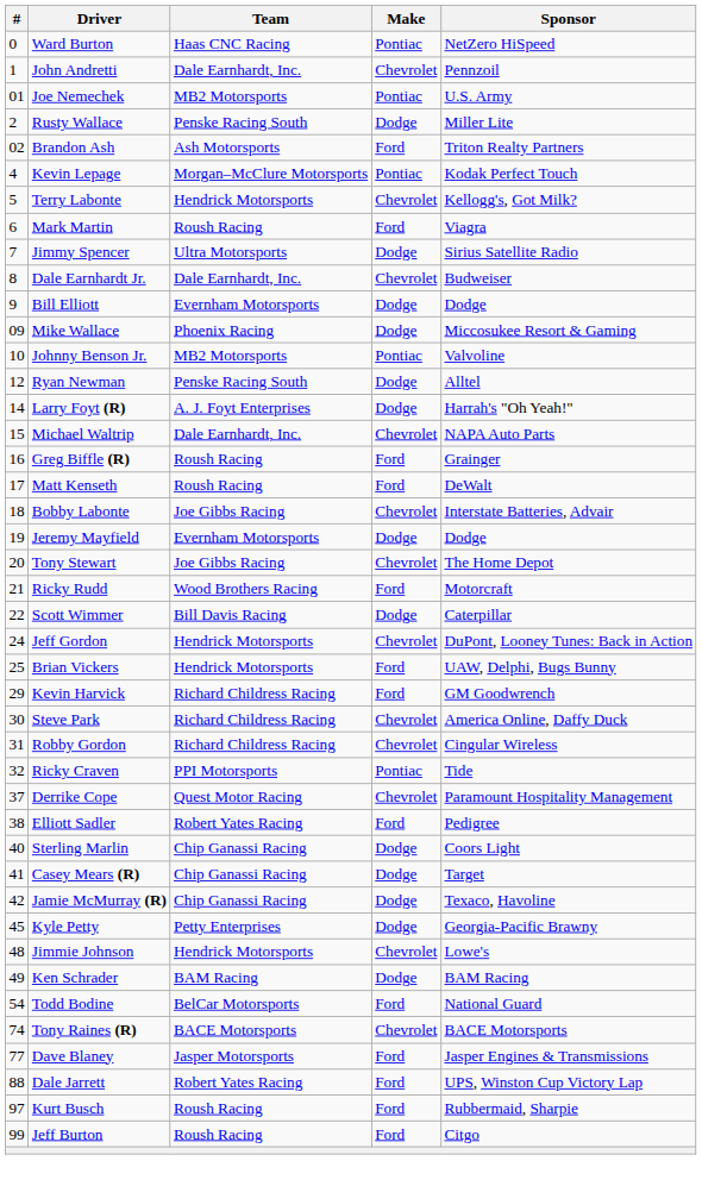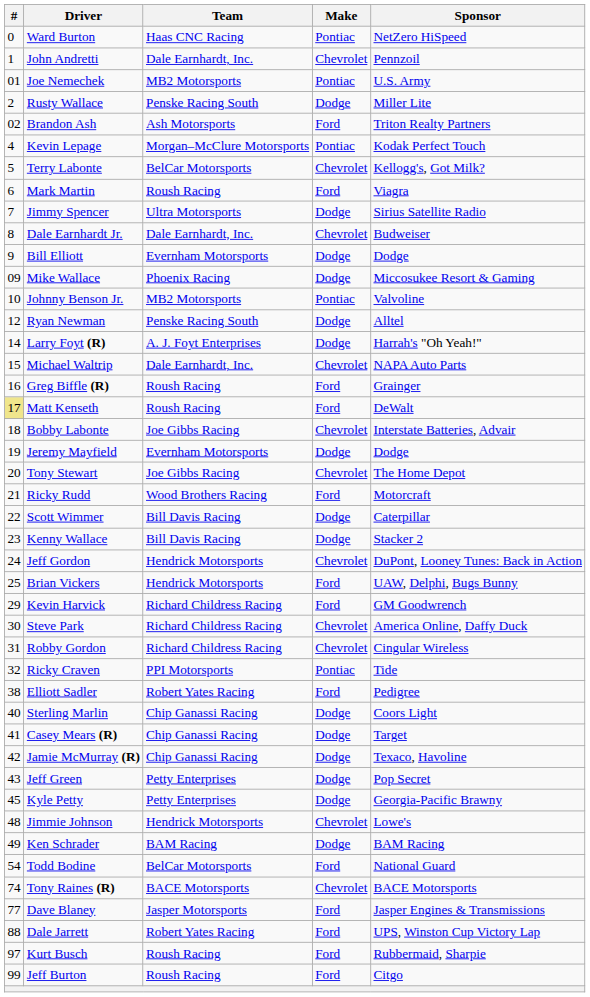 <table class="wikitable" style="font-size:95%">
 <tr>
 <th>#</th>
 <th>Driver</th>
 <th>Team</th>
 <th>Make</th>
 <th>Sponsor</th>
 </tr>
 <tr>
 <td>0</td>
 <td><a href='#'>Ward Burton</a></td>
 <td><a href='#'>Haas CNC Racing</a></td>
 <td><a href='#'>Pontiac</a></td>
 <td><a href='#'>NetZero HiSpeed</a></td>
 </tr>
 <tr>
 <td>1</td>
 <td><a href='#'>John Andretti</a></td>
 <td><a href='#'>Dale Earnhardt, Inc.</a></td>
 <td><a href='#'>Chevrolet</a></td>
 <td><a href='#'>Pennzoil</a></td>
 </tr>
 <tr>
 <td>01</td>
 <td><a href='#'>Joe Nemechek</a></td>
 <td><a href='#'>MB2 Motorsports</a></td>
 <td><a href='#'>Pontiac</a></td>
 <td><a href='#'>U.S. Army</a></td>
 </tr>
 <tr>
 <td>2</td>
 <td><a href='#'>Rusty Wallace</a></td>
 <td><a href='#'>Penske Racing South</a></td>
 <td><a href='#'>Dodge</a></td>
 <td><a href='#'>Miller Lite</a></td>
 </tr>
 <tr>
 <td>02</td>
 <td><a href='#'>Brandon Ash</a></td>
 <td><a href='#'>Ash Motorsports</a></td>
 <td><a href='#'>Ford</a></td>
 <td><a href='#'>Triton Realty Partners</a></td>
 </tr>
 <tr>
 <td>4</td>
 <td><a href='#'>Kevin Lepage</a></td>
 <td><a href='#'>Morgan–McClure Motorsports</a></td>
 <td><a href='#'>Pontiac</a></td>
 <td><a href='#'>Kodak Perfect Touch</a></td>
 </tr>
 <tr>
 <td>5</td>
 <td><a href='#'>Terry Labonte</a></td>
-<td><a href='#'>Hendrick Motorsports</a></td>
+<td><a href='#'>BelCar Motorsports</a></td>
 <td><a href='#'>Chevrolet</a></td>
 <td><a href='#'>Kellogg's</a>, <a href='#'>Got Milk?</a></td>
 </tr>
 <tr>
 <td>6</td>
 <td><a href='#'>Mark Martin</a></td>
 <td><a href='#'>Roush Racing</a></td>
 <td><a href='#'>Ford</a></td>
 <td><a href='#'>Viagra</a></td>
 </tr>
 <tr>
 <td>7</td>
 <td><a href='#'>Jimmy Spencer</a></td>
 <td><a href='#'>Ultra Motorsports</a></td>
 <td><a href='#'>Dodge</a></td>
 <td><a href='#'>Sirius Satellite Radio</a></td>
 </tr>
 <tr>
 <td>8</td>
 <td><a href='#'>Dale Earnhardt Jr.</a></td>
 <td><a href='#'>Dale Earnhardt, Inc.</a></td>
 <td><a href='#'>Chevrolet</a></td>
 <td><a href='#'>Budweiser</a></td>
 </tr>
 <tr>
 <td>9</td>
 <td><a href='#'>Bill Elliott</a></td>
 <td><a href='#'>Evernham Motorsports</a></td>
 <td><a href='#'>Dodge</a></td>
 <td><a href='#'>Dodge</a></td>
 </tr>
 <tr>
 <td>09</td>
 <td><a href='#'>Mike Wallace</a></td>
 <td><a href='#'>Phoenix Racing</a></td>
 <td><a href='#'>Dodge</a></td>
 <td><a href='#'>Miccosukee Resort & Gaming</a></td>
 </tr>
 <tr>
 <td>10</td>
 <td><a href='#'>Johnny Benson Jr.</a></td>
 <td><a href='#'>MB2 Motorsports</a></td>
 <td><a href='#'>Pontiac</a></td>
 <td><a href='#'>Valvoline</a></td>
 </tr>
 <tr>
 <td>12</td>
 <td><a href='#'>Ryan Newman</a></td>
 <td><a href='#'>Penske Racing South</a></td>
 <td><a href='#'>Dodge</a></td>
 <td><a href='#'>Alltel</a></td>
 </tr>
 <tr>
 <td>14</td>
 <td><a href='#'>Larry Foyt</a> <strong>(R)</strong></td>
 <td><a href='#'>A. J. Foyt Enterprises</a></td>
 <td><a href='#'>Dodge</a></td>
 <td><a href='#'>Harrah's</a> "Oh Yeah!"</td>
 </tr>
 <tr>
 <td>15</td>
 <td><a href='#'>Michael Waltrip</a></td>
 <td><a href='#'>Dale Earnhardt, Inc.</a></td>
 <td><a href='#'>Chevrolet</a></td>
 <td><a href='#'>NAPA Auto Parts</a></td>
 </tr>
 <tr>
 <td>16</td>
 <td><a href='#'>Greg Biffle</a> <strong>(R)</strong></td>
 <td><a href='#'>Roush Racing</a></td>
 <td><a href='#'>Ford</a></td>
 <td><a href='#'>Grainger</a></td>
 </tr>
 <tr>
-<td>17</td>
+<td style="background: khaki;">17</td>
 <td><a href='#'>Matt Kenseth</a></td>
 <td><a href='#'>Roush Racing</a></td>
 <td><a href='#'>Ford</a></td>
 <td><a href='#'>DeWalt</a></td>
 </tr>
 <tr>
 <td>18</td>
 <td><a href='#'>Bobby Labonte</a></td>
 <td><a href='#'>Joe Gibbs Racing</a></td>
 <td><a href='#'>Chevrolet</a></td>
 <td><a href='#'>Interstate Batteries</a>, <a href='#'>Advair</a></td>
 </tr>
 <tr>
 <td>19</td>
 <td><a href='#'>Jeremy Mayfield</a></td>
 <td><a href='#'>Evernham Motorsports</a></td>
 <td><a href='#'>Dodge</a></td>
 <td><a href='#'>Dodge</a></td>
 </tr>
 <tr>
 <td>20</td>
 <td><a href='#'>Tony Stewart</a></td>
 <td><a href='#'>Joe Gibbs Racing</a></td>
 <td><a href='#'>Chevrolet</a></td>
 <td><a href='#'>The Home Depot</a></td>
 </tr>
 <tr>
 <td>21</td>
 <td><a href='#'>Ricky Rudd</a></td>
 <td><a href='#'>Wood Brothers Racing</a></td>
 <td><a href='#'>Ford</a></td>
 <td><a href='#'>Motorcraft</a></td>
 </tr>
 <tr>
 <td>22</td>
 <td><a href='#'>Scott Wimmer</a></td>
 <td><a href='#'>Bill Davis Racing</a></td>
 <td><a href='#'>Dodge</a></td>
 <td><a href='#'>Caterpillar</a></td>
+</tr>
+<tr>
+<td>23</td>
+<td><a href='#'>Kenny Wallace</a></td>
+<td><a href='#'>Bill Davis Racing</a></td>
+<td><a href='#'>Dodge</a></td>
+<td><a href='#'>Stacker 2</a></td>
 </tr>
 <tr>
 <td>24</td>
 <td><a href='#'>Jeff Gordon</a></td>
 <td><a href='#'>Hendrick Motorsports</a></td>
 <td><a href='#'>Chevrolet</a></td>
 <td><a href='#'>DuPont</a>, <a href='#'>Looney Tunes: Back in Action</a></td>
 </tr>
 <tr>
 <td>25</td>
 <td><a href='#'>Brian Vickers</a></td>
 <td><a href='#'>Hendrick Motorsports</a></td>
 <td><a href='#'>Ford</a></td>
 <td><a href='#'>UAW</a>, <a href='#'>Delphi</a>, <a href='#'>Bugs Bunny</a></td>
 </tr>
 <tr>
 <td>29</td>
 <td><a href='#'>Kevin Harvick</a></td>
 <td><a href='#'>Richard Childress Racing</a></td>
 <td><a href='#'>Ford</a></td>
 <td><a href='#'>GM Goodwrench</a></td>
 </tr>
 <tr>
 <td>30</td>
 <td><a href='#'>Steve Park</a></td>
 <td><a href='#'>Richard Childress Racing</a></td>
 <td><a href='#'>Chevrolet</a></td>
 <td><a href='#'>America Online</a>, <a href='#'>Daffy Duck</a></td>
 </tr>
 <tr>
 <td>31</td>
 <td><a href='#'>Robby Gordon</a></td>
 <td><a href='#'>Richard Childress Racing</a></td>
 <td><a href='#'>Chevrolet</a></td>
 <td><a href='#'>Cingular Wireless</a></td>
 </tr>
 <tr>
 <td>32</td>
 <td><a href='#'>Ricky Craven</a></td>
 <td><a href='#'>PPI Motorsports</a></td>
 <td><a href='#'>Pontiac</a></td>
 <td><a href='#'>Tide</a></td>
 </tr>
 <tr>
-<td>37</td>
-<td><a href='#'>Derrike Cope</a></td>
-<td><a href='#'>Quest Motor Racing</a></td>
-<td><a href='#'>Chevrolet</a></td>
-<td><a href='#'>Paramount Hospitality Management</a></td>
-</tr>
-<tr>
 <td>38</td>
 <td><a href='#'>Elliott Sadler</a></td>
 <td><a href='#'>Robert Yates Racing</a></td>
 <td><a href='#'>Ford</a></td>
 <td><a href='#'>Pedigree</a></td>
 </tr>
 <tr>
 <td>40</td>
 <td><a href='#'>Sterling Marlin</a></td>
 <td><a href='#'>Chip Ganassi Racing</a></td>
 <td><a href='#'>Dodge</a></td>
 <td><a href='#'>Coors Light</a></td>
 </tr>
 <tr>
 <td>41</td>
 <td><a href='#'>Casey Mears</a> <strong>(R)</strong></td>
 <td><a href='#'>Chip Ganassi Racing</a></td>
 <td><a href='#'>Dodge</a></td>
 <td><a href='#'>Target</a></td>
 </tr>
 <tr>
 <td>42</td>
 <td><a href='#'>Jamie McMurray</a> <strong>(R)</strong></td>
 <td><a href='#'>Chip Ganassi Racing</a></td>
 <td><a href='#'>Dodge</a></td>
 <td><a href='#'>Texaco</a>, <a href='#'>Havoline</a></td>
+</tr>
+<tr>
+<td>43</td>
+<td><a href='#'>Jeff Green</a></td>
+<td><a href='#'>Petty Enterprises</a></td>
+<td><a href='#'>Dodge</a></td>
+<td><a href='#'>Pop Secret</a></td>
 </tr>
 <tr>
 <td>45</td>
 <td><a href='#'>Kyle Petty</a></td>
 <td><a href='#'>Petty Enterprises</a></td>
 <td><a href='#'>Dodge</a></td>
 <td><a href='#'>Georgia-Pacific Brawny</a></td>
 </tr>
 <tr>
 <td>48</td>
 <td><a href='#'>Jimmie Johnson</a></td>
 <td><a href='#'>Hendrick Motorsports</a></td>
 <td><a href='#'>Chevrolet</a></td>
 <td><a href='#'>Lowe's</a></td>
 </tr>
 <tr>
 <td>49</td>
 <td><a href='#'>Ken Schrader</a></td>
 <td><a href='#'>BAM Racing</a></td>
 <td><a href='#'>Dodge</a></td>
 <td><a href='#'>BAM Racing</a></td>
 </tr>
 <tr>
 <td>54</td>
 <td><a href='#'>Todd Bodine</a></td>
 <td><a href='#'>BelCar Motorsports</a></td>
 <td><a href='#'>Ford</a></td>
 <td><a href='#'>National Guard</a></td>
 </tr>
 <tr>
 <td>74</td>
 <td><a href='#'>Tony Raines</a> <strong>(R)</strong></td>
 <td><a href='#'>BACE Motorsports</a></td>
 <td><a href='#'>Chevrolet</a></td>
 <td><a href='#'>BACE Motorsports</a></td>
 </tr>
 <tr>
 <td>77</td>
 <td><a href='#'>Dave Blaney</a></td>
 <td><a href='#'>Jasper Motorsports</a></td>
 <td><a href='#'>Ford</a></td>
 <td><a href='#'>Jasper Engines & Transmissions</a></td>
 </tr>
 <tr>
 <td>88</td>
 <td><a href='#'>Dale Jarrett</a></td>
 <td><a href='#'>Robert Yates Racing</a></td>
 <td><a href='#'>Ford</a></td>
 <td><a href='#'>UPS</a>, <a href='#'>Winston Cup Victory Lap</a></td>
 </tr>
 <tr>
 <td>97</td>
 <td><a href='#'>Kurt Busch</a></td>
 <td><a href='#'>Roush Racing</a></td>
 <td><a href='#'>Ford</a></td>
 <td><a href='#'>Rubbermaid</a>, <a href='#'>Sharpie</a></td>
 </tr>
 <tr>
 <td>99</td>
 <td><a href='#'>Jeff Burton</a></td>
 <td><a href='#'>Roush Racing</a></td>
 <td><a href='#'>Ford</a></td>
 <td><a href='#'>Citgo</a></td>
 </tr>
 <tr>
 <th colspan="5"></th>
 </tr>
 </table>
